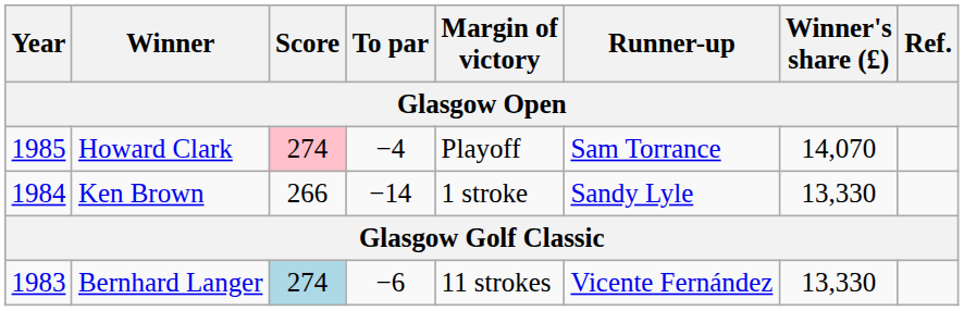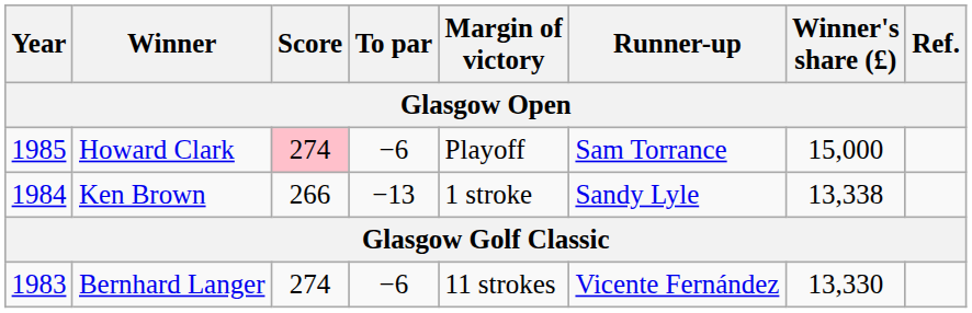 <table class=wikitable style="font-size:95%">
 <tr>
 <th>Year</th>
 <th>Winner</th>
 <th>Score</th>
 <th>To par</th>
 <th>Margin of<br>victory</th>
 <th>Runner-up</th>
 <th>Winner's<br>share (£)</th>
 <th>Ref.</th>
 </tr>
 <tr>
 <th colspan=8>Glasgow Open</th>
 </tr>
 <tr>
 <td><a href='#'>1985</a></td>
 <td> <a href='#'>Howard Clark</a></td>
 <td align=center style="background: pink;">274</td>
-<td align=center>−4</td>
+<td align=center>−6</td>
 <td>Playoff</td>
 <td> <a href='#'>Sam Torrance</a></td>
-<td align=center>14,070</td>
+<td align=center>15,000</td>
 <td></td>
 </tr>
 <tr>
 <td><a href='#'>1984</a></td>
 <td> <a href='#'>Ken Brown</a></td>
 <td align=center>266</td>
-<td align=center>−14</td>
+<td align=center>−13</td>
 <td>1 stroke</td>
 <td> <a href='#'>Sandy Lyle</a></td>
-<td align=center>13,330</td>
+<td align=center>13,338</td>
 <td></td>
 </tr>
 <tr>
 <th colspan=8>Glasgow Golf Classic</th>
 </tr>
 <tr>
 <td><a href='#'>1983</a></td>
 <td> <a href='#'>Bernhard Langer</a></td>
-<td align=center style="background: lightblue;">274</td>
+<td align=center>274</td>
 <td align=center>−6</td>
 <td>11 strokes</td>
 <td> <a href='#'>Vicente Fernández</a></td>
 <td align=center>13,330</td>
 <td></td>
 </tr>
 </table>
